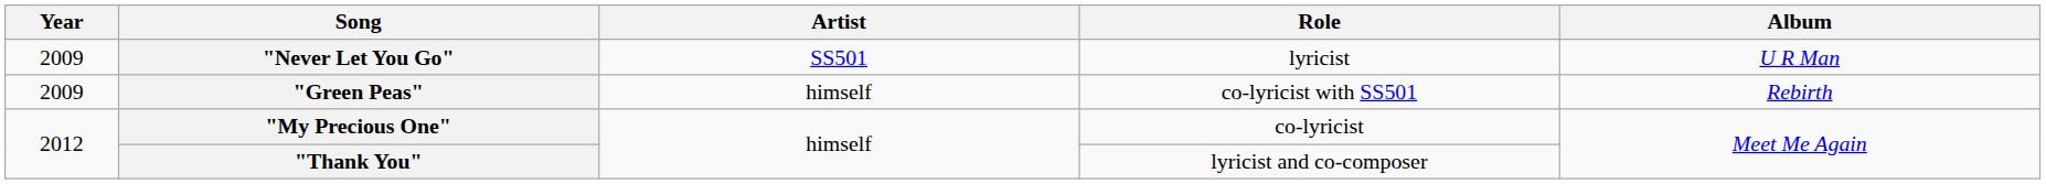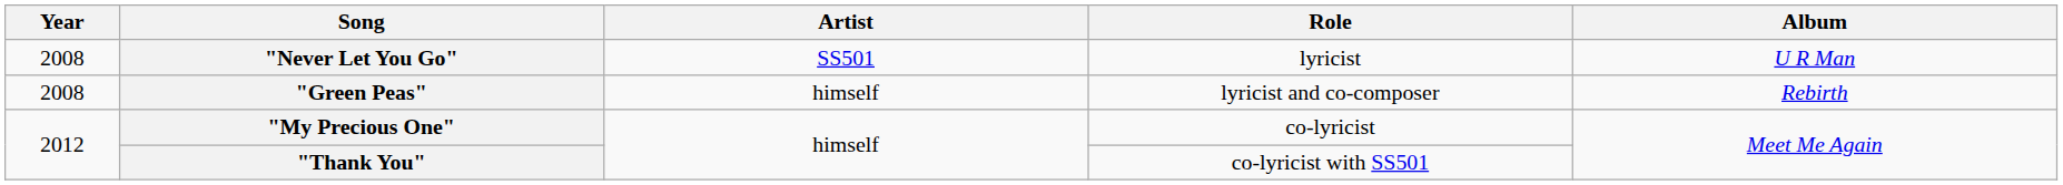 <table class="wikitable plainrowheaders" style="text-align: center; width:75%;">
 <tr>
 <th scope="col" style="width:2em;">Year</th>
 <th scope="col" style="width:10em;">Song</th>
 <th scope="col" style="width:10em;">Artist</th>
 <th scope="col" style="width:10em;">Role</th>
 <th scope="col" style="width:10em;">Album</th>
 </tr>
 <tr>
-<td>2009</td>
+<td>2008</td>
 <th scope=row>"Never Let You Go"</th>
 <td><a href='#'>SS501</a></td>
 <td>lyricist</td>
 <td><em><a href='#'>U R Man</a></em></td>
 </tr>
 <tr>
-<td>2009</td>
+<td>2008</td>
 <th scope=row>"Green Peas"</th>
 <td>himself</td>
-<td>co-lyricist with <a href='#'>SS501</a></td>
+<td>lyricist and co-composer</td>
 <td><em><a href='#'>Rebirth</a></em></td>
 </tr>
 <tr>
 <td rowspan=2>2012</td>
 <th scope=row>"My Precious One"</th>
 <td rowspan=2>himself</td>
 <td>co-lyricist</td>
 <td rowspan=2><em><a href='#'>Meet Me Again</a></em></td>
 </tr>
 <tr>
 <th scope=row>"Thank You"</th>
-<td>lyricist and co-composer</td>
+<td>co-lyricist with <a href='#'>SS501</a></td>
 </tr>
 </table>
